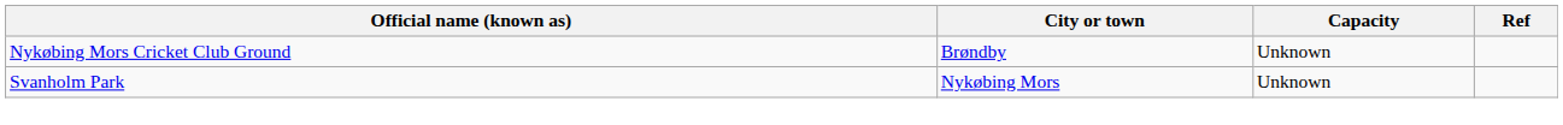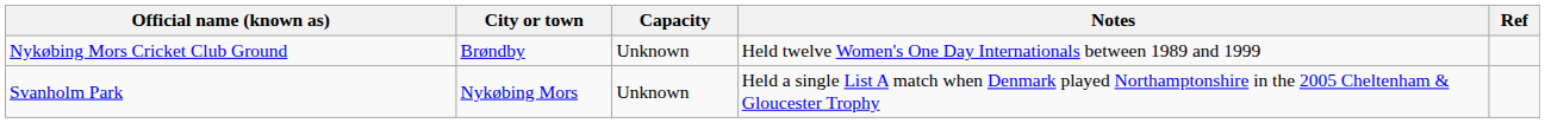 <table class="wikitable" style="font-size:95%;" width="100%">
 <tr>
 <th width=15%>Official name (known as)</th>
 <th width=5%>City or town</th>
 <th width=3%>Capacity</th>
+<th width=25%>Notes</th>
 <th width=1%>Ref</th>
 </tr>
 <tr>
 <td><a href='#'>Nykøbing Mors Cricket Club Ground</a></td>
 <td><a href='#'>Brøndby</a></td>
 <td>Unknown</td>
+<td>Held twelve <a href='#'>Women's One Day Internationals</a> between 1989 and 1999</td>
 <td></td>
 </tr>
 <tr>
 <td><a href='#'>Svanholm Park</a></td>
 <td><a href='#'>Nykøbing Mors</a></td>
 <td>Unknown</td>
+<td>Held a single <a href='#'>List A</a> match when <a href='#'>Denmark</a> played <a href='#'>Northamptonshire</a> in the <a href='#'>2005 Cheltenham & Gloucester Trophy</a></td>
 <td></td>
 </tr>
 </table>
